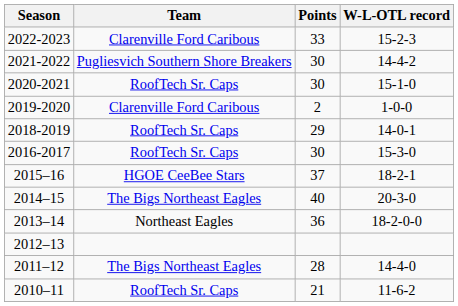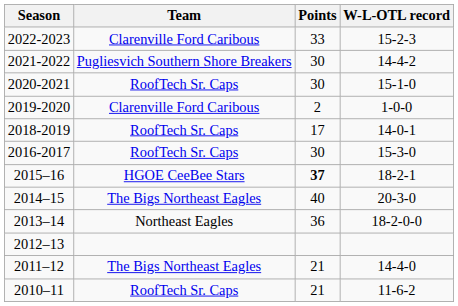 <table class="wikitable sortable" style="text-align:center">
 <tr>
 <th>Season</th>
 <th>Team</th>
 <th>Points</th>
 <th>W-L-OTL record</th>
 </tr>
 <tr>
 <td>2022-2023</td>
 <td><a href='#'>Clarenville Ford Caribous</a></td>
 <td>33</td>
 <td>15-2-3</td>
 </tr>
 <tr>
 <td>2021-2022</td>
 <td><a href='#'>Pugliesvich Southern Shore Breakers</a></td>
 <td>30</td>
 <td>14-4-2</td>
 </tr>
 <tr>
 <td>2020-2021</td>
 <td><a href='#'>RoofTech Sr. Caps</a></td>
 <td>30</td>
 <td>15-1-0</td>
 </tr>
 <tr>
 <td>2019-2020</td>
 <td><a href='#'>Clarenville Ford Caribous</a></td>
 <td>2</td>
 <td>1-0-0</td>
 </tr>
 <tr>
 <td>2018-2019</td>
 <td><a href='#'>RoofTech Sr. Caps</a></td>
-<td>29</td>
+<td>17</td>
 <td>14-0-1</td>
 </tr>
 <tr>
 <td>2016-2017</td>
 <td><a href='#'>RoofTech Sr. Caps</a></td>
 <td>30</td>
 <td>15-3-0</td>
 </tr>
 <tr>
 <td>2015–16</td>
 <td><a href='#'>HGOE CeeBee Stars</a></td>
-<td>37</td>
+<td><strong>37</strong></td>
 <td>18-2-1</td>
 </tr>
 <tr>
 <td>2014–15</td>
 <td><a href='#'>The Bigs Northeast Eagles</a></td>
 <td>40</td>
 <td>20-3-0</td>
 </tr>
 <tr>
 <td>2013–14</td>
 <td>Northeast Eagles</td>
 <td>36</td>
 <td>18-2-0-0</td>
 </tr>
 <tr>
 <td>2012–13</td>
 <td></td>
 <td></td>
 <td></td>
 </tr>
 <tr>
 <td>2011–12</td>
 <td><a href='#'>The Bigs Northeast Eagles</a></td>
-<td>28</td>
+<td>21</td>
 <td>14-4-0</td>
 </tr>
 <tr>
 <td>2010–11</td>
 <td><a href='#'>RoofTech Sr. Caps</a></td>
 <td>21</td>
 <td>11-6-2</td>
 </tr>
 </table>
